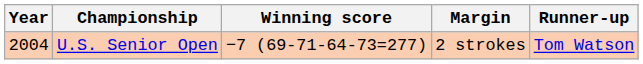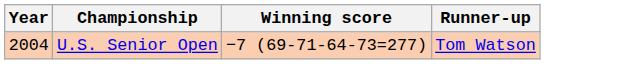 <table class="wikitable">
 <tr>
 <th>Year</th>
 <th>Championship</th>
 <th>Winning score</th>
-<th>Margin</th>
 <th>Runner-up</th>
 </tr>
 <tr style="background:#FBCEB1;">
 <td>2004</td>
 <td><a href='#'>U.S. Senior Open</a></td>
 <td>−7 (69-71-64-73=277)</td>
-<td>2 strokes</td>
 <td> <a href='#'>Tom Watson</a></td>
 </tr>
 </table>
